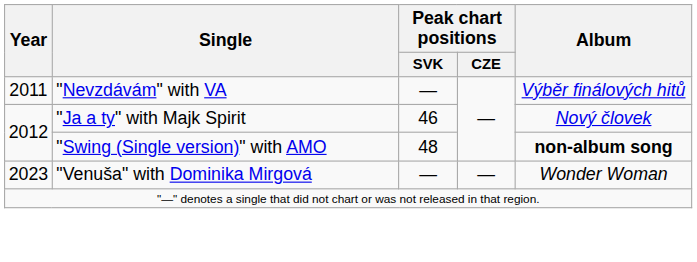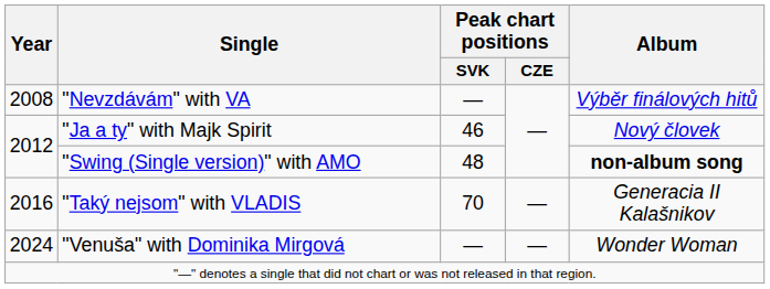 <table class=wikitable style=text-align:center>
 <tr>
 <th rowspan=2 width=5>Year</th>
 <th rowspan=2 width=305>Single</th>
 <th colspan=2 width=92>Peak chart positions</th>
 <th rowspan=2 width=152>Album</th>
 </tr>
 <tr style="font-size:smaller;">
 <th width=46>SVK<br></th>
 <th width=46>CZE<br></th>
 </tr>
 <tr>
-<td>2011</td>
+<td>2008</td>
 <td align=left>"<a href='#'>Nevzdávám</a>" with <a href='#'>VA</a></td>
 <td>—</td>
 <td rowspan=3>—</td>
 <td><em><a href='#'>Výběr finálových hitů</a></em></td>
 </tr>
 <tr>
 <td rowspan=2>2012</td>
 <td align=left>"<a href='#'>Ja a ty</a>" with Majk Spirit</td>
 <td>46</td>
 <td><em><a href='#'>Nový človek</a></em></td>
 </tr>
 <tr>
 <td align=left>"<a href='#'>Swing (Single version)</a>" with <a href='#'>AMO</a></td>
 <td>48</td>
 <td><strong>non-album song</strong></td>
 </tr>
 <tr>
-<td rowspan=1>2023</td>
+<td rowspan=1>2016</td>
+<td align=left>"<a href='#'>Taký nejsom</a>" with <a href='#'>VLADIS</a></td>
+<td>70</td>
+<td>—</td>
+<td><em>Generacia II Kalašnikov</em></td>
+</tr>
+<tr>
+<td rowspan=1>2024</td>
 <td align=left>"Venuša" with <a href='#'>Dominika Mirgová</a></td>
 <td>—</td>
 <td>—</td>
 <td><em>Wonder Woman</em></td>
 </tr>
 <tr>
 <td colspan=5 style=font-size:8pt>"—" denotes a single that did not chart or was not released in that region.</td>
 </tr>
 </table>
